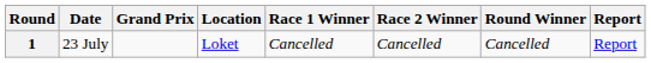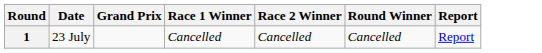 <table class="wikitable" style="font-size: 85%;">
 <tr>
 <th>Round</th>
 <th>Date</th>
 <th>Grand Prix</th>
-<th>Location</th>
 <th>Race 1 Winner</th>
 <th>Race 2 Winner</th>
 <th>Round Winner</th>
 <th>Report</th>
 </tr>
 <tr>
 <th>1</th>
 <td>23 July</td>
 <td></td>
-<td><a href='#'>Loket</a></td>
 <td><em>Cancelled</em></td>
 <td><em>Cancelled</em></td>
 <td><em>Cancelled</em></td>
 <td><a href='#'>Report</a></td>
 </tr>
 </table>
